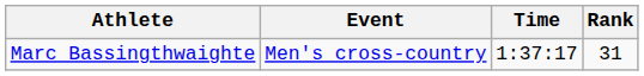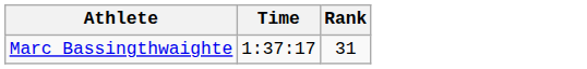 <table class="wikitable" style="font-size:90%">
 <tr>
 <th>Athlete</th>
-<th>Event</th>
 <th>Time</th>
 <th>Rank</th>
 </tr>
 <tr align=center>
 <td align=left><a href='#'>Marc Bassingthwaighte</a></td>
-<td align=left><a href='#'>Men's cross-country</a></td>
 <td>1:37:17</td>
 <td>31</td>
 </tr>
 </table>
